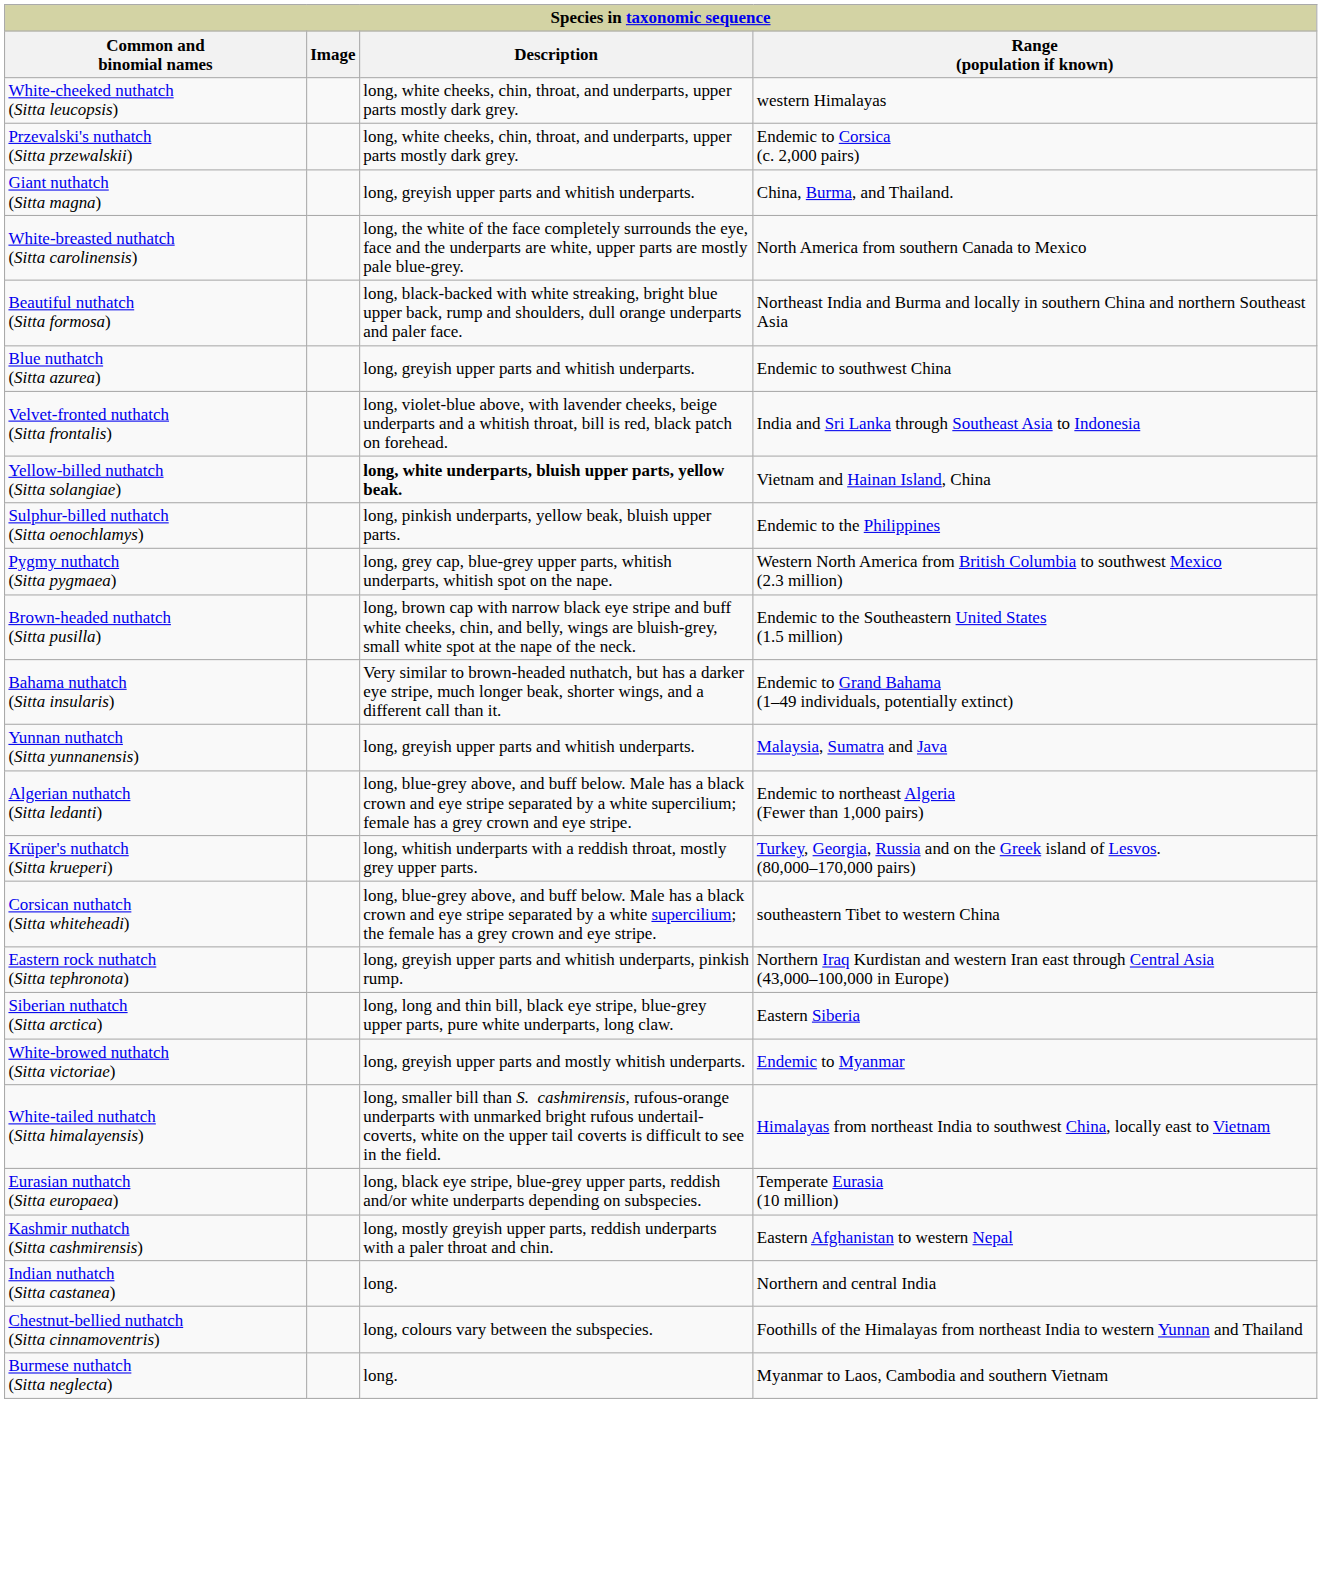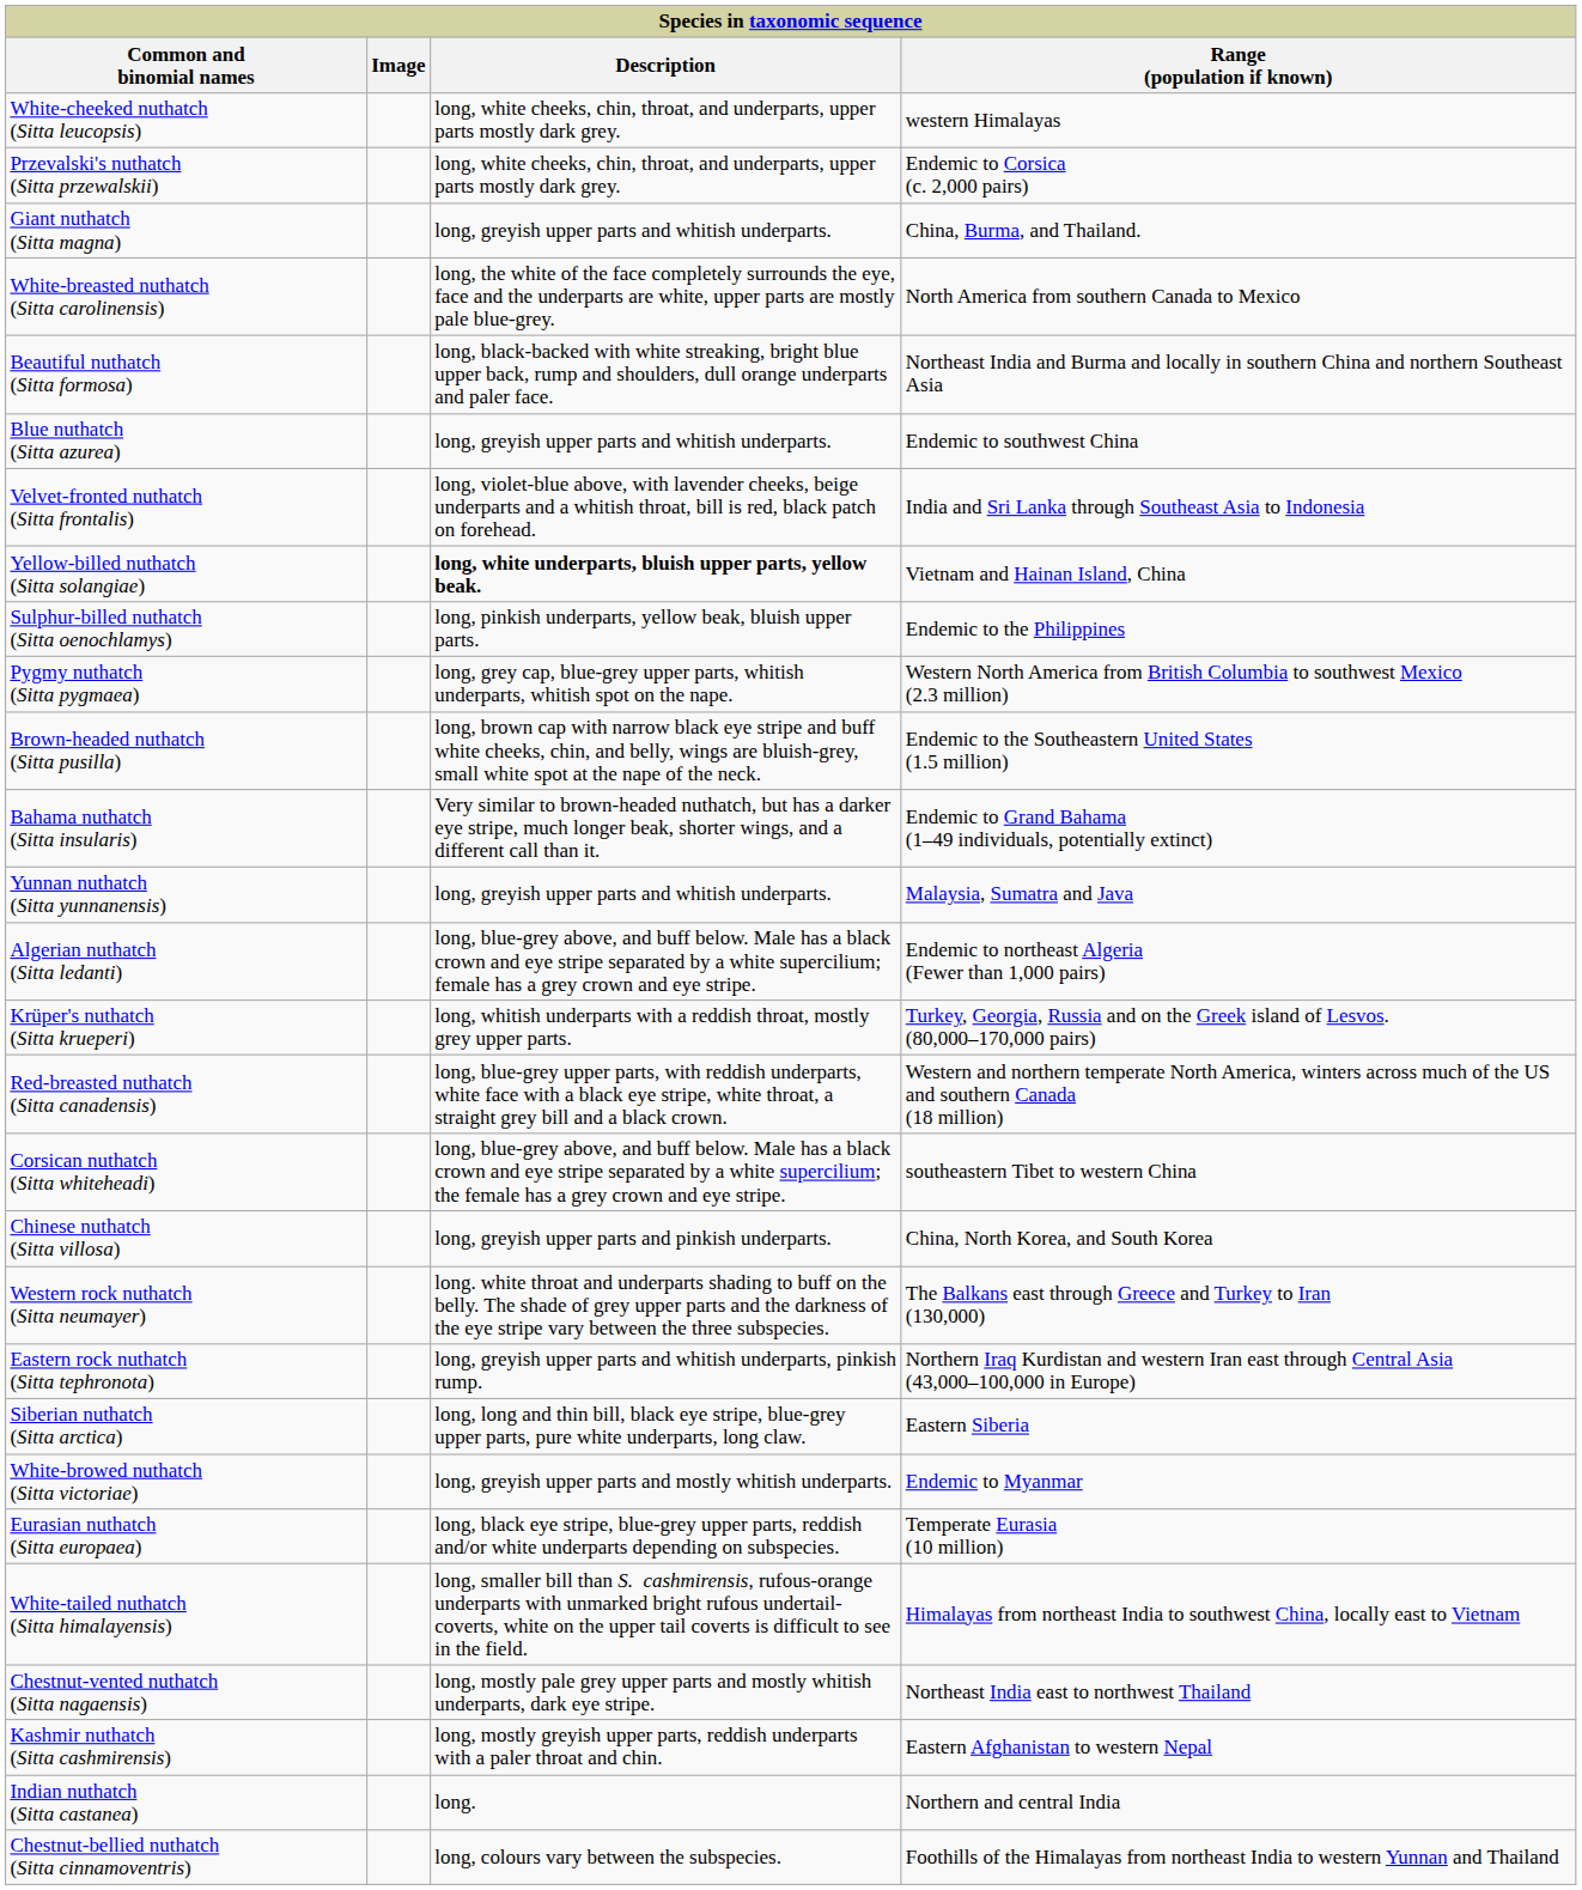 <table style="width:98%;" class="wikitable">
 <tr>
 <th style="text-align:center; background:#d3d3a4;" colspan="4"><strong>Species in <a href='#'>taxonomic sequence</a></strong></th>
 </tr>
 <tr>
 <th style="width:23%; text-align:center;">Common and<br>binomial names</th>
 <th>Image</th>
 <th style="width:30%; text-align:center;">Description</th>
 <th style="text-align:center;">Range <br>(population if known)</th>
 </tr>
 <tr>
 <td><a href='#'>White-cheeked nuthatch</a><br>(<em>Sitta leucopsis</em>)</td>
 <td></td>
 <td> long, white cheeks, chin, throat, and underparts, upper parts mostly dark grey.</td>
 <td>western Himalayas</td>
 </tr>
 <tr>
 <td><a href='#'>Przevalski's nuthatch</a><br>(<em>Sitta przewalskii</em>)</td>
 <td></td>
 <td> long, white cheeks, chin, throat, and underparts, upper parts mostly dark grey.</td>
 <td>Endemic to <a href='#'>Corsica</a><br>(c. 2,000 pairs)</td>
 </tr>
 <tr>
 <td><a href='#'>Giant nuthatch</a><br>(<em>Sitta magna</em>)</td>
 <td></td>
 <td> long, greyish upper parts and whitish underparts.</td>
 <td>China, <a href='#'>Burma</a>, and Thailand.</td>
 </tr>
 <tr>
 <td><a href='#'>White-breasted nuthatch</a><br>(<em>Sitta carolinensis</em>)</td>
 <td></td>
 <td> long, the white of the face completely surrounds the eye, face and the underparts are white, upper parts are mostly pale blue-grey.</td>
 <td>North America from southern Canada to Mexico</td>
 </tr>
 <tr>
 <td><a href='#'>Beautiful nuthatch</a><br>(<em>Sitta formosa</em>)</td>
 <td></td>
 <td> long, black-backed with white streaking, bright blue upper back, rump and shoulders, dull orange underparts and paler face.</td>
 <td>Northeast India and Burma and locally in southern China and northern Southeast Asia</td>
 </tr>
 <tr>
 <td><a href='#'>Blue nuthatch</a><br>(<em>Sitta azurea</em>)</td>
 <td></td>
 <td> long, greyish upper parts and whitish underparts.</td>
 <td>Endemic to southwest China</td>
 </tr>
 <tr>
 <td><a href='#'>Velvet-fronted nuthatch</a><br>(<em>Sitta frontalis</em>)</td>
 <td></td>
 <td> long, violet-blue above, with lavender cheeks, beige underparts and a whitish throat, bill is red, black patch on forehead.</td>
 <td>India and <a href='#'>Sri Lanka</a> through <a href='#'>Southeast Asia</a> to <a href='#'>Indonesia</a></td>
 </tr>
 <tr>
 <td><a href='#'>Yellow-billed nuthatch</a><br>(<em>Sitta solangiae</em>)</td>
 <td></td>
 <td><strong> long, white underparts, bluish upper parts, yellow beak.</strong></td>
 <td>Vietnam and <a href='#'>Hainan Island</a>, China</td>
 </tr>
 <tr>
 <td><a href='#'>Sulphur-billed nuthatch</a><br>(<em>Sitta oenochlamys</em>)</td>
 <td></td>
 <td> long, pinkish underparts, yellow beak, bluish upper parts.</td>
 <td>Endemic to the <a href='#'>Philippines</a></td>
 </tr>
 <tr>
 <td><a href='#'>Pygmy nuthatch</a><br>(<em>Sitta pygmaea</em>)</td>
 <td></td>
 <td> long, grey cap, blue-grey upper parts, whitish underparts, whitish spot on the nape.</td>
 <td>Western North America from <a href='#'>British Columbia</a> to southwest <a href='#'>Mexico</a><br>(2.3 million)</td>
 </tr>
 <tr>
 <td><a href='#'>Brown-headed nuthatch</a><br>(<em>Sitta pusilla</em>)</td>
 <td></td>
 <td> long, brown cap with narrow black eye stripe and buff white cheeks, chin, and belly, wings are bluish-grey, small white spot at the nape of the neck.</td>
 <td>Endemic to the Southeastern <a href='#'>United States</a><br>(1.5 million)</td>
 </tr>
 <tr>
 <td><a href='#'>Bahama nuthatch</a><br>(<em>Sitta insularis</em>)</td>
 <td></td>
 <td>Very similar to brown-headed nuthatch, but has a darker eye stripe, much longer beak, shorter wings, and a different call than it.</td>
 <td>Endemic to <a href='#'>Grand Bahama</a><br>(1–49 individuals, potentially extinct)</td>
 </tr>
 <tr>
 <td><a href='#'>Yunnan nuthatch</a><br>(<em>Sitta yunnanensis</em>)</td>
 <td></td>
 <td> long, greyish upper parts and whitish underparts.</td>
 <td><a href='#'>Malaysia</a>, <a href='#'>Sumatra</a> and <a href='#'>Java</a></td>
 </tr>
 <tr>
 <td><a href='#'>Algerian nuthatch</a><br>(<em>Sitta ledanti</em>)</td>
 <td></td>
 <td> long, blue-grey above, and buff below. Male has a black crown and eye stripe separated by a white supercilium; female has a grey crown and eye stripe.</td>
 <td>Endemic to northeast <a href='#'>Algeria</a><br>(Fewer than 1,000 pairs)</td>
 </tr>
 <tr>
 <td><a href='#'>Krüper's nuthatch</a><br>(<em>Sitta krueperi</em>)</td>
 <td></td>
 <td> long, whitish underparts with a reddish throat, mostly grey upper parts.</td>
 <td><a href='#'>Turkey</a>, <a href='#'>Georgia</a>, <a href='#'>Russia</a> and on the <a href='#'>Greek</a> island of <a href='#'>Lesvos</a>.<br>(80,000–170,000 pairs)</td>
 </tr>
 <tr>
+<td><a href='#'>Red-breasted nuthatch</a><br>(<em>Sitta canadensis</em>)</td>
+<td></td>
+<td> long, blue-grey upper parts, with reddish underparts, white face with a black eye stripe, white throat, a straight grey bill and a black crown.</td>
+<td>Western and northern temperate North America, winters across much of the US and southern <a href='#'>Canada</a><br>(18 million)</td>
+</tr>
+<tr>
 <td><a href='#'>Corsican nuthatch</a><br>(<em>Sitta whiteheadi</em>)</td>
 <td></td>
 <td> long, blue-grey above, and buff below. Male has a black crown and eye stripe separated by a white <a href='#'>supercilium</a>; the female has a grey crown and eye stripe.</td>
 <td>southeastern Tibet to western China</td>
+</tr>
+<tr>
+<td><a href='#'>Chinese nuthatch</a><br>(<em>Sitta villosa</em>)</td>
+<td></td>
+<td> long, greyish upper parts and pinkish underparts.</td>
+<td>China, North Korea, and South Korea</td>
+</tr>
+<tr>
+<td><a href='#'>Western rock nuthatch</a><br>(<em>Sitta neumayer</em>)</td>
+<td></td>
+<td> long. white throat and underparts shading to buff on the belly. The shade of grey upper parts and the darkness of the eye stripe vary between the three subspecies.</td>
+<td>The <a href='#'>Balkans</a> east through <a href='#'>Greece</a> and <a href='#'>Turkey</a> to <a href='#'>Iran</a><br>(130,000)</td>
 </tr>
 <tr>
 <td><a href='#'>Eastern rock nuthatch</a><br>(<em>Sitta tephronota</em>)</td>
 <td></td>
 <td> long, greyish upper parts and whitish underparts, pinkish rump.</td>
 <td>Northern <a href='#'>Iraq</a> Kurdistan and western Iran east through <a href='#'>Central Asia</a><br>(43,000–100,000 in Europe)</td>
 </tr>
 <tr>
 <td><a href='#'>Siberian nuthatch</a><br>(<em>Sitta arctica</em>)</td>
 <td></td>
 <td> long, long and thin bill, black eye stripe, blue-grey upper parts, pure white underparts, long claw.</td>
 <td>Eastern <a href='#'>Siberia</a></td>
 </tr>
 <tr>
 <td><a href='#'>White-browed nuthatch</a><br>(<em>Sitta victoriae</em>)</td>
 <td></td>
 <td> long, greyish upper parts and mostly whitish underparts.</td>
 <td><a href='#'>Endemic</a> to <a href='#'>Myanmar</a></td>
 </tr>
 <tr>
+<td><a href='#'>Eurasian nuthatch</a><br>(<em>Sitta europaea</em>)</td>
+<td></td>
+<td> long, black eye stripe, blue-grey upper parts, reddish and/or white underparts depending on subspecies.</td>
+<td>Temperate <a href='#'>Eurasia</a><br>(10 million)</td>
+</tr>
+<tr>
 <td><a href='#'>White-tailed nuthatch</a><br>(<em>Sitta himalayensis</em>)</td>
 <td></td>
 <td> long, smaller bill than <em>S.  cashmirensis</em>, rufous-orange underparts with unmarked bright rufous undertail-coverts, white on the upper tail coverts is difficult to see in the field.</td>
 <td><a href='#'>Himalayas</a> from northeast India to southwest <a href='#'>China</a>, locally east to <a href='#'>Vietnam</a></td>
 </tr>
 <tr>
-<td><a href='#'>Eurasian nuthatch</a><br>(<em>Sitta europaea</em>)</td>
+<td><a href='#'>Chestnut-vented nuthatch</a><br>(<em>Sitta nagaensis</em>)</td>
 <td></td>
-<td> long, black eye stripe, blue-grey upper parts, reddish and/or white underparts depending on subspecies.</td>
-<td>Temperate <a href='#'>Eurasia</a><br>(10 million)</td>
+<td> long, mostly pale grey upper parts and mostly whitish underparts, dark eye stripe.</td>
+<td>Northeast <a href='#'>India</a> east to northwest <a href='#'>Thailand</a></td>
 </tr>
 <tr>
 <td><a href='#'>Kashmir nuthatch</a><br>(<em>Sitta cashmirensis</em>)</td>
 <td></td>
 <td> long, mostly greyish upper parts, reddish underparts with a paler throat and chin.</td>
 <td>Eastern <a href='#'>Afghanistan</a> to western <a href='#'>Nepal</a></td>
 </tr>
 <tr>
 <td><a href='#'>Indian nuthatch</a><br>(<em>Sitta castanea</em>)</td>
 <td></td>
 <td> long.</td>
 <td>Northern and central India</td>
 </tr>
 <tr>
 <td><a href='#'>Chestnut-bellied nuthatch</a><br>(<em>Sitta cinnamoventris</em>)</td>
 <td></td>
 <td> long, colours vary between the subspecies.</td>
 <td>Foothills of the Himalayas from northeast India to western <a href='#'>Yunnan</a> and Thailand</td>
 </tr>
-<tr>
-<td><a href='#'>Burmese nuthatch</a><br>(<em>Sitta neglecta</em>)</td>
-<td></td>
-<td> long.</td>
-<td>Myanmar to Laos, Cambodia and southern Vietnam</td>
-</tr>
 </table>
